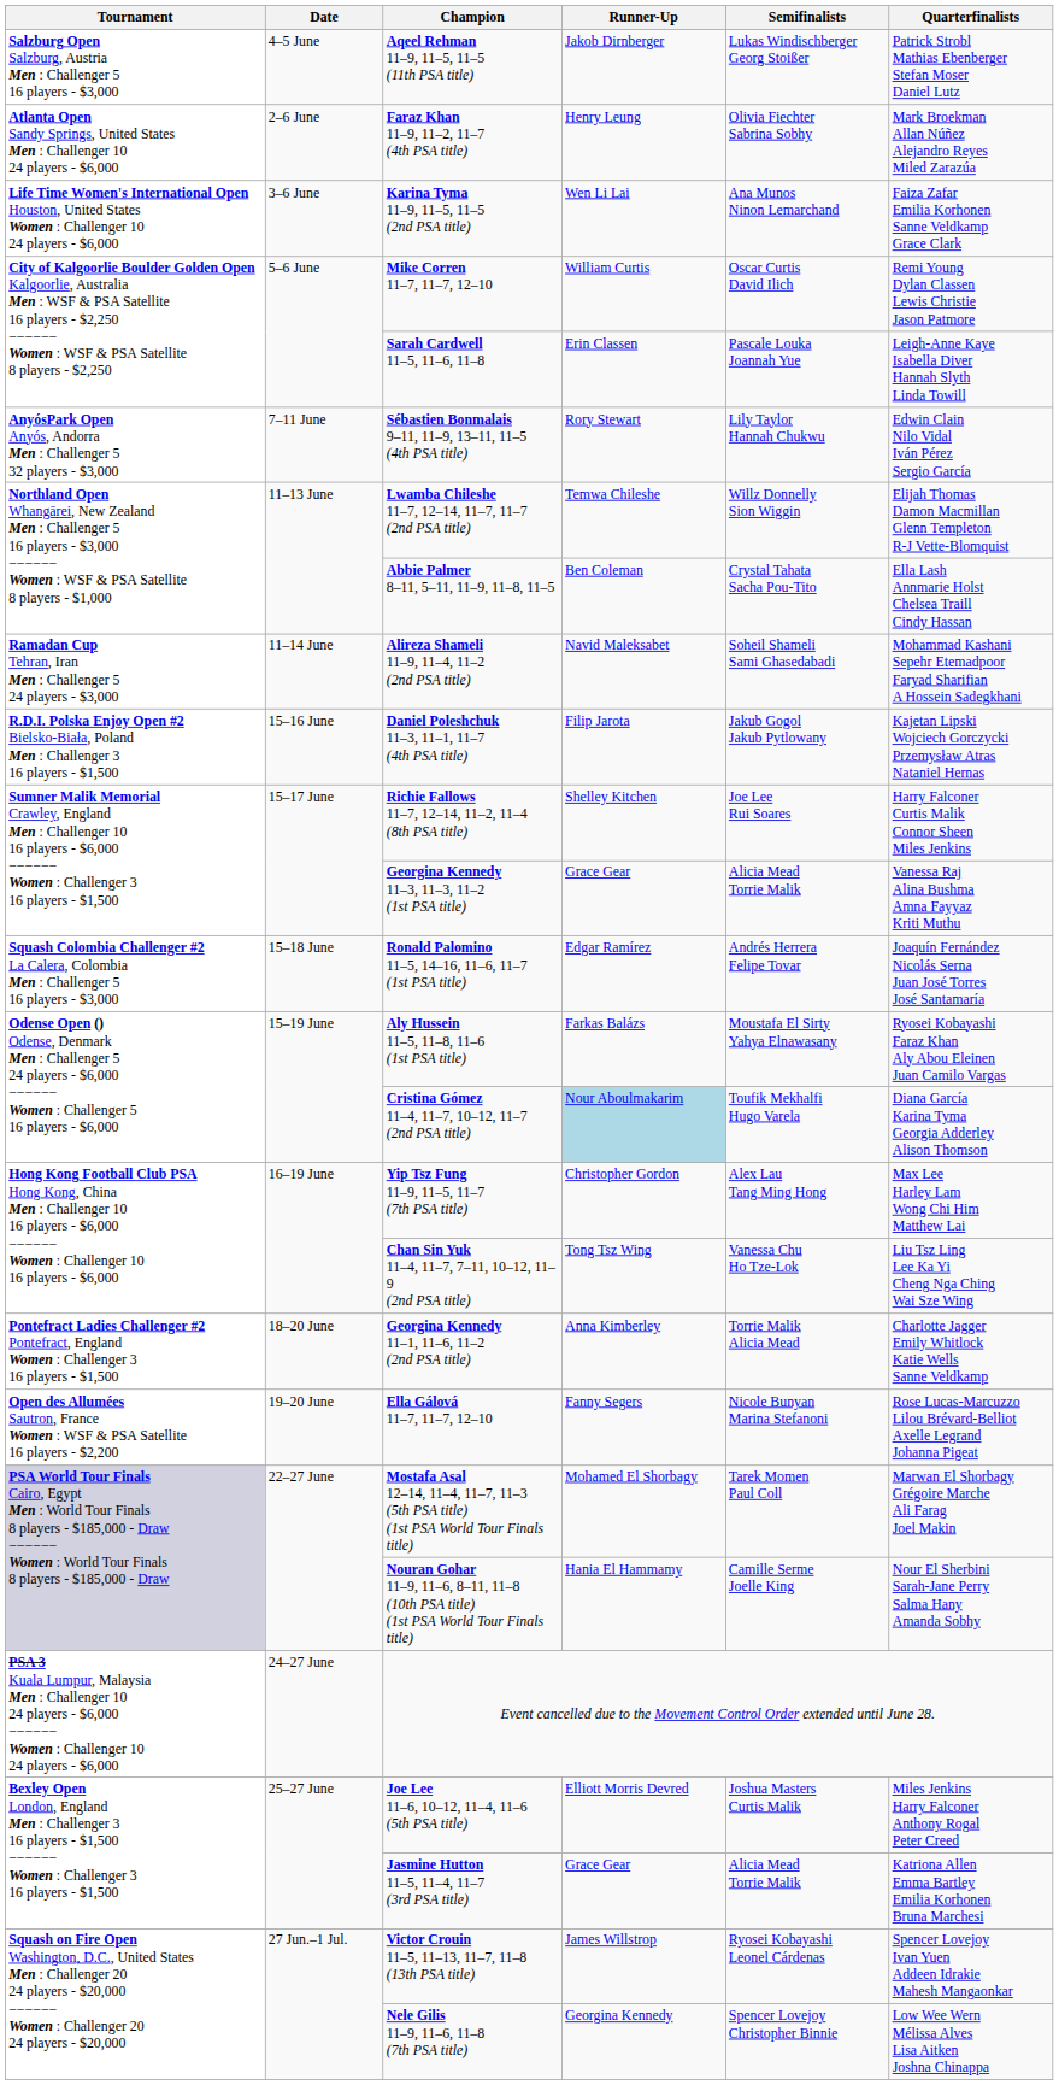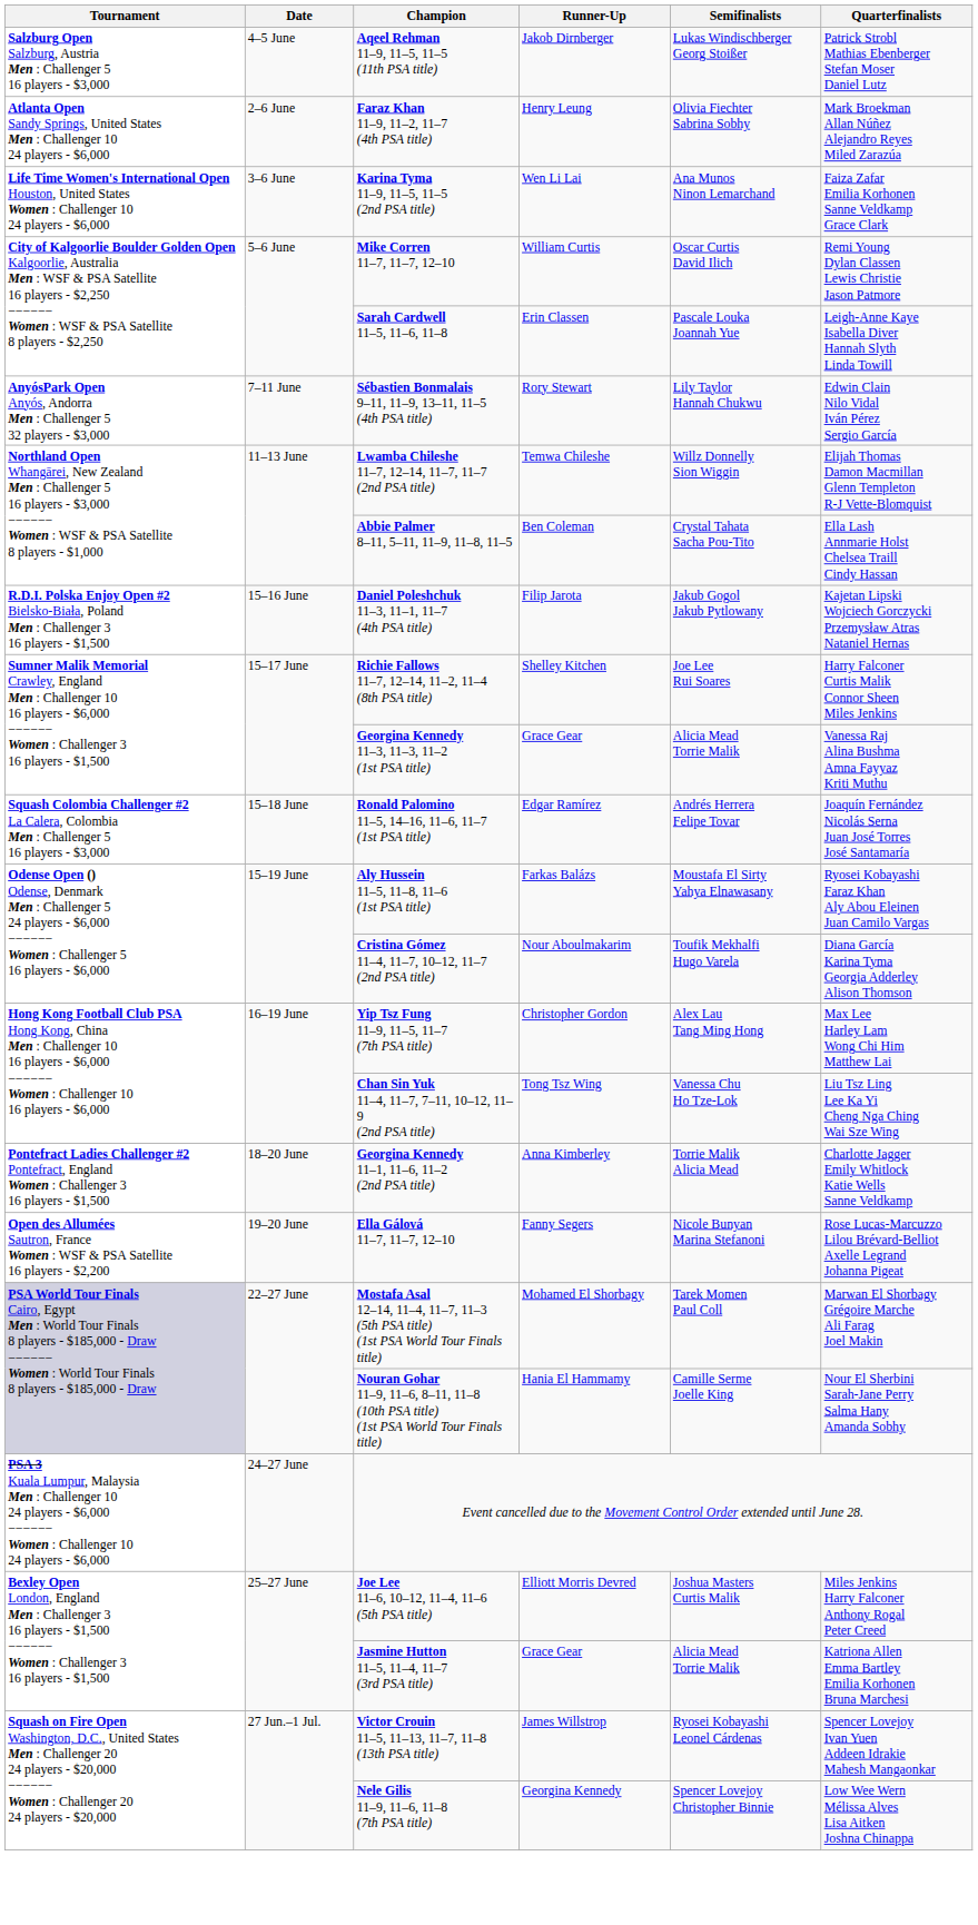 <table class="wikitable" style="font-size:88%">
 <tr>
 <th width=250>Tournament</th>
 <th width=110>Date</th>
 <th width=170>Champion</th>
 <th width=155>Runner-Up</th>
 <th width=155>Semifinalists</th>
 <th width=155>Quarterfinalists</th>
 </tr>
 <tr valign=top>
 <td style="background:#fff;"><strong><a href='#'>Salzburg Open</a></strong><br> <a href='#'>Salzburg</a>, Austria<br><strong> <em>Men</em> </strong>: Challenger 5<br>16 players - $3,000</td>
 <td>4–5 June</td>
 <td> <strong><a href='#'>Aqeel Rehman</a></strong><br>11–9, 11–5, 11–5<br><em>(11th PSA title)</em></td>
 <td> <a href='#'>Jakob Dirnberger</a></td>
 <td> <a href='#'>Lukas Windischberger</a><br> <a href='#'>Georg Stoißer</a></td>
 <td> <a href='#'>Patrick Strobl</a><br> <a href='#'>Mathias Ebenberger</a><br> <a href='#'>Stefan Moser</a><br> <a href='#'>Daniel Lutz</a></td>
 </tr>
 <tr valign=top>
 <td style="background:#fff;"><strong><a href='#'>Atlanta Open</a></strong><br> <a href='#'>Sandy Springs</a>, United States<br><strong> <em>Men</em> </strong>: Challenger 10<br>24 players - $6,000</td>
 <td>2–6 June</td>
 <td> <strong><a href='#'>Faraz Khan</a></strong><br>11–9, 11–2, 11–7<br><em>(4th PSA title)</em></td>
 <td> <a href='#'>Henry Leung</a></td>
 <td> <a href='#'>Olivia Fiechter</a><br> <a href='#'>Sabrina Sobhy</a></td>
 <td> <a href='#'>Mark Broekman</a><br> <a href='#'>Allan Núñez</a><br> <a href='#'>Alejandro Reyes</a><br> <a href='#'>Miled Zarazúa</a></td>
 </tr>
 <tr valign=top>
 <td style="background:#fff;"><strong><a href='#'>Life Time Women's International Open</a></strong><br> <a href='#'>Houston</a>, United States<br><strong> <em>Women</em> </strong>: Challenger 10<br>24 players - $6,000</td>
 <td>3–6 June</td>
 <td> <strong><a href='#'>Karina Tyma</a></strong><br>11–9, 11–5, 11–5<br><em>(2nd PSA title)</em></td>
 <td> <a href='#'>Wen Li Lai</a></td>
 <td> <a href='#'>Ana Munos</a><br> <a href='#'>Ninon Lemarchand</a></td>
 <td> <a href='#'>Faiza Zafar</a><br> <a href='#'>Emilia Korhonen</a><br> <a href='#'>Sanne Veldkamp</a><br> <a href='#'>Grace Clark</a></td>
 </tr>
 <tr valign=top>
 <td rowspan=2 style="background:#fff;"><strong><a href='#'>City of Kalgoorlie Boulder Golden Open</a></strong><br> <a href='#'>Kalgoorlie</a>, Australia<br><strong> <em>Men</em> </strong>: WSF & PSA Satellite<br>16 players - $2,250<br>−−−−−−<br><strong> <em>Women</em> </strong>: WSF & PSA Satellite<br>8  players - $2,250</td>
 <td rowspan=2>5–6 June</td>
 <td> <strong><a href='#'>Mike Corren</a></strong><br>11–7, 11–7, 12–10</td>
 <td> <a href='#'>William Curtis</a></td>
 <td> <a href='#'>Oscar Curtis</a><br> <a href='#'>David Ilich</a></td>
 <td> <a href='#'>Remi Young</a><br> <a href='#'>Dylan Classen</a><br> <a href='#'>Lewis Christie</a><br> <a href='#'>Jason Patmore</a></td>
 </tr>
 <tr valign=top>
 <td> <strong><a href='#'>Sarah Cardwell</a></strong><br>11–5, 11–6, 11–8</td>
 <td> <a href='#'>Erin Classen</a></td>
 <td> <a href='#'>Pascale Louka</a><br> <a href='#'>Joannah Yue</a></td>
 <td> <a href='#'>Leigh-Anne Kaye</a><br> <a href='#'>Isabella Diver</a><br> <a href='#'>Hannah Slyth</a><br> <a href='#'>Linda Towill</a></td>
 </tr>
 <tr valign=top>
 <td style="background:#fff;"><strong><a href='#'>AnyósPark Open</a></strong><br> <a href='#'>Anyós</a>, Andorra<br><strong> <em>Men</em> </strong>: Challenger 5<br>32 players - $3,000</td>
 <td>7–11 June</td>
 <td> <strong><a href='#'>Sébastien Bonmalais</a></strong><br>9–11, 11–9, 13–11, 11–5<br><em>(4th PSA title)</em></td>
 <td> <a href='#'>Rory Stewart</a></td>
 <td> <a href='#'>Lily Taylor</a><br> <a href='#'>Hannah Chukwu</a></td>
 <td> <a href='#'>Edwin Clain</a><br> <a href='#'>Nilo Vidal</a><br> <a href='#'>Iván Pérez</a><br> <a href='#'>Sergio García</a></td>
 </tr>
 <tr valign=top>
 <td rowspan=2 style="background:#fff;"><strong><a href='#'>Northland Open</a></strong><br> <a href='#'>Whangārei</a>, New Zealand<br><strong> <em>Men</em> </strong>: Challenger 5<br>16 players - $3,000<br>−−−−−−<br><strong> <em>Women</em> </strong>: WSF & PSA Satellite<br>8  players - $1,000</td>
 <td rowspan=2>11–13 June</td>
 <td> <strong><a href='#'>Lwamba Chileshe</a></strong><br>11–7, 12–14, 11–7, 11–7<br><em>(2nd PSA title)</em></td>
 <td> <a href='#'>Temwa Chileshe</a></td>
 <td> <a href='#'>Willz Donnelly</a><br> <a href='#'>Sion Wiggin</a></td>
 <td> <a href='#'>Elijah Thomas</a><br> <a href='#'>Damon Macmillan</a><br> <a href='#'>Glenn Templeton</a><br> <a href='#'>R-J Vette-Blomquist</a></td>
 </tr>
 <tr valign=top>
 <td> <strong><a href='#'>Abbie Palmer</a></strong><br>8–11, 5–11, 11–9, 11–8, 11–5</td>
 <td> <a href='#'>Ben Coleman</a></td>
 <td> <a href='#'>Crystal Tahata</a><br> <a href='#'>Sacha Pou-Tito</a></td>
 <td> <a href='#'>Ella Lash</a><br> <a href='#'>Annmarie Holst</a><br> <a href='#'>Chelsea Traill</a><br> <a href='#'>Cindy Hassan</a></td>
 </tr>
 <tr valign=top>
-<td style="background:#fff;"><strong><a href='#'>Ramadan Cup</a></strong><br> <a href='#'>Tehran</a>, Iran<br><strong> <em>Men</em> </strong>: Challenger 5<br>24 players - $3,000</td>
-<td>11–14 June</td>
-<td> <strong><a href='#'>Alireza Shameli</a></strong><br>11–9, 11–4, 11–2<br><em>(2nd PSA title)</em></td>
-<td> <a href='#'>Navid Maleksabet</a></td>
-<td> <a href='#'>Soheil Shameli</a><br> <a href='#'>Sami Ghasedabadi</a></td>
-<td> <a href='#'>Mohammad Kashani</a><br> <a href='#'>Sepehr Etemadpoor</a><br> <a href='#'>Faryad Sharifian</a><br> <a href='#'>A Hossein Sadegkhani</a></td>
-</tr>
-<tr valign=top>
 <td style="background:#fff;"><strong><a href='#'>R.D.I. Polska Enjoy Open #2</a></strong><br> <a href='#'>Bielsko-Biała</a>, Poland<br><strong> <em>Men</em> </strong>: Challenger 3<br>16 players - $1,500</td>
 <td>15–16 June</td>
 <td> <strong><a href='#'>Daniel Poleshchuk</a></strong><br>11–3, 11–1, 11–7<br><em>(4th PSA title)</em></td>
 <td> <a href='#'>Filip Jarota</a></td>
 <td> <a href='#'>Jakub Gogol</a><br> <a href='#'>Jakub Pytlowany</a></td>
 <td> <a href='#'>Kajetan Lipski</a><br> <a href='#'>Wojciech Gorczycki</a><br> <a href='#'>Przemysław Atras</a><br> <a href='#'>Nataniel Hernas</a></td>
 </tr>
 <tr valign=top>
 <td rowspan=2 style="background:#fff;"><strong><a href='#'>Sumner Malik Memorial</a></strong><br> <a href='#'>Crawley</a>, England<br><strong> <em>Men</em> </strong>: Challenger 10<br>16 players - $6,000<br>−−−−−−<br><strong> <em>Women</em> </strong>: Challenger 3<br>16 players - $1,500</td>
 <td rowspan=2>15–17 June</td>
 <td> <strong><a href='#'>Richie Fallows</a></strong><br>11–7, 12–14, 11–2, 11–4<br><em>(8th PSA title)</em></td>
 <td> <a href='#'>Shelley Kitchen</a></td>
 <td> <a href='#'>Joe Lee</a><br> <a href='#'>Rui Soares</a></td>
 <td> <a href='#'>Harry Falconer</a><br> <a href='#'>Curtis Malik</a><br> <a href='#'>Connor Sheen</a><br> <a href='#'>Miles Jenkins</a></td>
 </tr>
 <tr valign=top>
 <td> <strong><a href='#'>Georgina Kennedy</a></strong><br>11–3, 11–3, 11–2<br><em>(1st PSA title)</em></td>
 <td> <a href='#'>Grace Gear</a></td>
 <td> <a href='#'>Alicia Mead</a><br> <a href='#'>Torrie Malik</a></td>
 <td> <a href='#'>Vanessa Raj</a><br> <a href='#'>Alina Bushma</a><br> <a href='#'>Amna Fayyaz</a><br> <a href='#'>Kriti Muthu</a></td>
 </tr>
 <tr valign=top>
 <td style="background:#fff;"><strong><a href='#'>Squash Colombia Challenger #2</a></strong><br> <a href='#'>La Calera</a>, Colombia<br><strong> <em>Men</em> </strong>: Challenger 5<br>16 players - $3,000</td>
 <td>15–18 June</td>
 <td> <strong><a href='#'>Ronald Palomino</a></strong><br>11–5, 14–16, 11–6, 11–7<br><em>(1st PSA title)</em></td>
 <td> <a href='#'>Edgar Ramírez</a></td>
 <td> <a href='#'>Andrés Herrera</a><br> <a href='#'>Felipe Tovar</a></td>
 <td> <a href='#'>Joaquín Fernández</a><br> <a href='#'>Nicolás Serna</a><br> <a href='#'>Juan José Torres</a><br> <a href='#'>José Santamaría</a></td>
 </tr>
 <tr valign=top>
 <td rowspan=2 style="background:#fff;"><strong><a href='#'>Odense Open</a> ()</strong><br> <a href='#'>Odense</a>, Denmark<br><strong> <em>Men</em> </strong>: Challenger 5<br>24 players - $6,000<br>−−−−−−<br><strong> <em>Women</em> </strong>: Challenger 5<br>16 players - $6,000</td>
 <td rowspan=2>15–19 June</td>
 <td> <strong><a href='#'>Aly Hussein</a></strong><br>11–5, 11–8, 11–6<br><em>(1st PSA title)</em></td>
 <td> <a href='#'>Farkas Balázs</a></td>
 <td> <a href='#'>Moustafa El Sirty</a><br> <a href='#'>Yahya Elnawasany</a></td>
 <td> <a href='#'>Ryosei Kobayashi</a><br> <a href='#'>Faraz Khan</a><br> <a href='#'>Aly Abou Eleinen</a><br> <a href='#'>Juan Camilo Vargas</a></td>
 </tr>
 <tr valign=top>
 <td> <strong><a href='#'>Cristina Gómez</a></strong><br>11–4, 11–7, 10–12, 11–7<br><em>(2nd PSA title)</em></td>
-<td style="background: lightblue;"> <a href='#'>Nour Aboulmakarim</a></td>
+<td> <a href='#'>Nour Aboulmakarim</a></td>
 <td> <a href='#'>Toufik Mekhalfi</a><br> <a href='#'>Hugo Varela</a></td>
 <td> <a href='#'>Diana García</a><br> <a href='#'>Karina Tyma</a><br> <a href='#'>Georgia Adderley</a><br> <a href='#'>Alison Thomson</a></td>
 </tr>
 <tr valign=top>
 <td rowspan=2 style="background:#fff;"><strong><a href='#'>Hong Kong Football Club PSA</a></strong><br> <a href='#'>Hong Kong</a>, China<br><strong> <em>Men</em> </strong>: Challenger 10<br>16 players - $6,000<br>−−−−−−<br><strong> <em>Women</em> </strong>: Challenger 10<br>16 players - $6,000</td>
 <td rowspan=2>16–19 June</td>
 <td> <strong><a href='#'>Yip Tsz Fung</a></strong><br>11–9, 11–5, 11–7<br><em>(7th PSA title)</em></td>
 <td> <a href='#'>Christopher Gordon</a></td>
 <td> <a href='#'>Alex Lau</a><br> <a href='#'>Tang Ming Hong</a></td>
 <td> <a href='#'>Max Lee</a><br> <a href='#'>Harley Lam</a><br> <a href='#'>Wong Chi Him</a><br> <a href='#'>Matthew Lai</a></td>
 </tr>
 <tr valign=top>
 <td> <strong><a href='#'>Chan Sin Yuk</a></strong><br>11–4, 11–7, 7–11, 10–12, 11–9<br><em>(2nd PSA title)</em></td>
 <td> <a href='#'>Tong Tsz Wing</a></td>
 <td> <a href='#'>Vanessa Chu</a><br> <a href='#'>Ho Tze-Lok</a></td>
 <td> <a href='#'>Liu Tsz Ling</a><br> <a href='#'>Lee Ka Yi</a><br> <a href='#'>Cheng Nga Ching</a><br> <a href='#'>Wai Sze Wing</a></td>
 </tr>
 <tr valign=top>
 <td style="background:#fff;"><strong><a href='#'>Pontefract Ladies Challenger #2</a></strong><br> <a href='#'>Pontefract</a>, England<br><strong> <em>Women</em> </strong>: Challenger 3<br>16 players - $1,500</td>
 <td>18–20 June</td>
 <td> <strong><a href='#'>Georgina Kennedy</a></strong><br>11–1, 11–6, 11–2<br><em>(2nd PSA title)</em></td>
 <td> <a href='#'>Anna Kimberley</a></td>
 <td> <a href='#'>Torrie Malik</a><br> <a href='#'>Alicia Mead</a></td>
 <td> <a href='#'>Charlotte Jagger</a><br> <a href='#'>Emily Whitlock</a><br> <a href='#'>Katie Wells</a><br> <a href='#'>Sanne Veldkamp</a></td>
 </tr>
 <tr valign=top>
 <td style="background:#fff;"><strong><a href='#'>Open des Allumées</a></strong><br> <a href='#'>Sautron</a>, France<br><strong> <em>Women</em> </strong>: WSF & PSA Satellite<br>16 players - $2,200</td>
 <td>19–20 June</td>
 <td> <strong><a href='#'>Ella Gálová</a></strong><br>11–7, 11–7, 12–10</td>
 <td> <a href='#'>Fanny Segers</a></td>
 <td> <a href='#'>Nicole Bunyan</a><br> <a href='#'>Marina Stefanoni</a></td>
 <td> <a href='#'>Rose Lucas-Marcuzzo</a><br> <a href='#'>Lilou Brévard-Belliot</a><br> <a href='#'>Axelle Legrand</a><br> <a href='#'>Johanna Pigeat</a></td>
 </tr>
 <tr valign=top>
 <td rowspan=2 style="background:#d1d1e0;"><strong><a href='#'> PSA World Tour Finals</a></strong><br> <a href='#'>Cairo</a>, Egypt<br><strong> <em>Men</em> </strong>: World Tour Finals<br>8 players - $185,000 - <a href='#'>Draw</a><br>−−−−−−<br><strong> <em>Women</em> </strong>: World Tour Finals<br>8 players - $185,000 - <a href='#'>Draw</a></td>
 <td rowspan=2>22–27 June</td>
 <td> <strong><a href='#'>Mostafa Asal</a></strong><br>12–14, 11–4, 11–7, 11–3<br><em>(5th PSA title)<br>(1st PSA World Tour Finals title)</em></td>
 <td> <a href='#'>Mohamed El Shorbagy</a></td>
 <td> <a href='#'>Tarek Momen</a><br> <a href='#'>Paul Coll</a></td>
 <td> <a href='#'>Marwan El Shorbagy</a><br> <a href='#'>Grégoire Marche</a><br> <a href='#'>Ali Farag</a><br> <a href='#'>Joel Makin</a></td>
 </tr>
 <tr valign=top>
 <td> <strong><a href='#'>Nouran Gohar</a></strong><br>11–9, 11–6, 8–11, 11–8<br><em>(10th PSA title)<br>(1st PSA World Tour Finals title)</em></td>
 <td> <a href='#'>Hania El Hammamy</a></td>
 <td> <a href='#'>Camille Serme</a><br> <a href='#'>Joelle King</a></td>
 <td> <a href='#'>Nour El Sherbini</a><br> <a href='#'>Sarah-Jane Perry</a><br> <a href='#'>Salma Hany</a><br> <a href='#'>Amanda Sobhy</a></td>
 </tr>
 <tr valign=top>
 <td rowspan=1 style="background:#fff;"><strong><s><a href='#'> PSA 3</a></s></strong><br> <a href='#'>Kuala Lumpur</a>, Malaysia<br><strong> <em>Men</em> </strong>: Challenger 10<br>24 players - $6,000<br>−−−−−−<br><strong> <em>Women</em> </strong>: Challenger 10<br>24 players - $6,000</td>
 <td rowspan=1>24–27 June</td>
 <td colspan="4" style="vertical-align:middle; text-align:center;"><em>Event cancelled due to the <a href='#'>Movement Control Order</a> extended until June 28.</em></td>
 </tr>
 <tr valign=top>
 <td rowspan=2 style="background:#fff;"><strong><a href='#'>Bexley Open</a></strong><br> <a href='#'>London</a>, England<br><strong> <em>Men</em> </strong>: Challenger 3<br>16 players - $1,500<br>−−−−−−<br><strong> <em>Women</em> </strong>: Challenger 3<br>16 players - $1,500</td>
 <td rowspan=2>25–27 June</td>
 <td> <strong><a href='#'>Joe Lee</a></strong><br>11–6, 10–12, 11–4, 11–6<br><em>(5th PSA title)</em></td>
 <td> <a href='#'>Elliott Morris Devred</a></td>
 <td> <a href='#'>Joshua Masters</a><br> <a href='#'>Curtis Malik</a></td>
 <td> <a href='#'>Miles Jenkins</a><br> <a href='#'>Harry Falconer</a><br> <a href='#'>Anthony Rogal</a><br> <a href='#'>Peter Creed</a></td>
 </tr>
 <tr valign=top>
 <td> <strong><a href='#'>Jasmine Hutton</a></strong><br>11–5, 11–4, 11–7<br><em>(3rd PSA title)</em></td>
 <td> <a href='#'>Grace Gear</a></td>
 <td> <a href='#'>Alicia Mead</a><br> <a href='#'>Torrie Malik</a></td>
 <td> <a href='#'>Katriona Allen</a><br> <a href='#'>Emma Bartley</a><br> <a href='#'>Emilia Korhonen</a><br> <a href='#'>Bruna Marchesi</a></td>
 </tr>
 <tr valign=top>
 <td rowspan=2 style="background:#fff;"><strong><a href='#'>Squash on Fire Open</a></strong><br> <a href='#'>Washington, D.C.</a>, United States<br><strong> <em>Men</em> </strong>: Challenger 20<br>24 players - $20,000<br>−−−−−−<br><strong> <em>Women</em> </strong>: Challenger 20<br>24 players - $20,000</td>
 <td rowspan=2>27 Jun.–1 Jul.</td>
 <td> <strong><a href='#'>Victor Crouin</a></strong><br>11–5, 11–13, 11–7, 11–8<br><em>(13th PSA title)</em></td>
 <td> <a href='#'>James Willstrop</a></td>
 <td> <a href='#'>Ryosei Kobayashi</a><br> <a href='#'>Leonel Cárdenas</a></td>
 <td> <a href='#'>Spencer Lovejoy</a><br> <a href='#'>Ivan Yuen</a><br> <a href='#'>Addeen Idrakie</a><br> <a href='#'>Mahesh Mangaonkar</a></td>
 </tr>
 <tr valign=top>
 <td> <strong><a href='#'>Nele Gilis</a></strong><br>11–9, 11–6, 11–8<br><em>(7th PSA title)</em></td>
 <td> <a href='#'>Georgina Kennedy</a></td>
 <td> <a href='#'>Spencer Lovejoy</a><br> <a href='#'>Christopher Binnie</a></td>
 <td> <a href='#'>Low Wee Wern</a><br> <a href='#'>Mélissa Alves</a><br> <a href='#'>Lisa Aitken</a><br> <a href='#'>Joshna Chinappa</a></td>
 </tr>
 </table>
